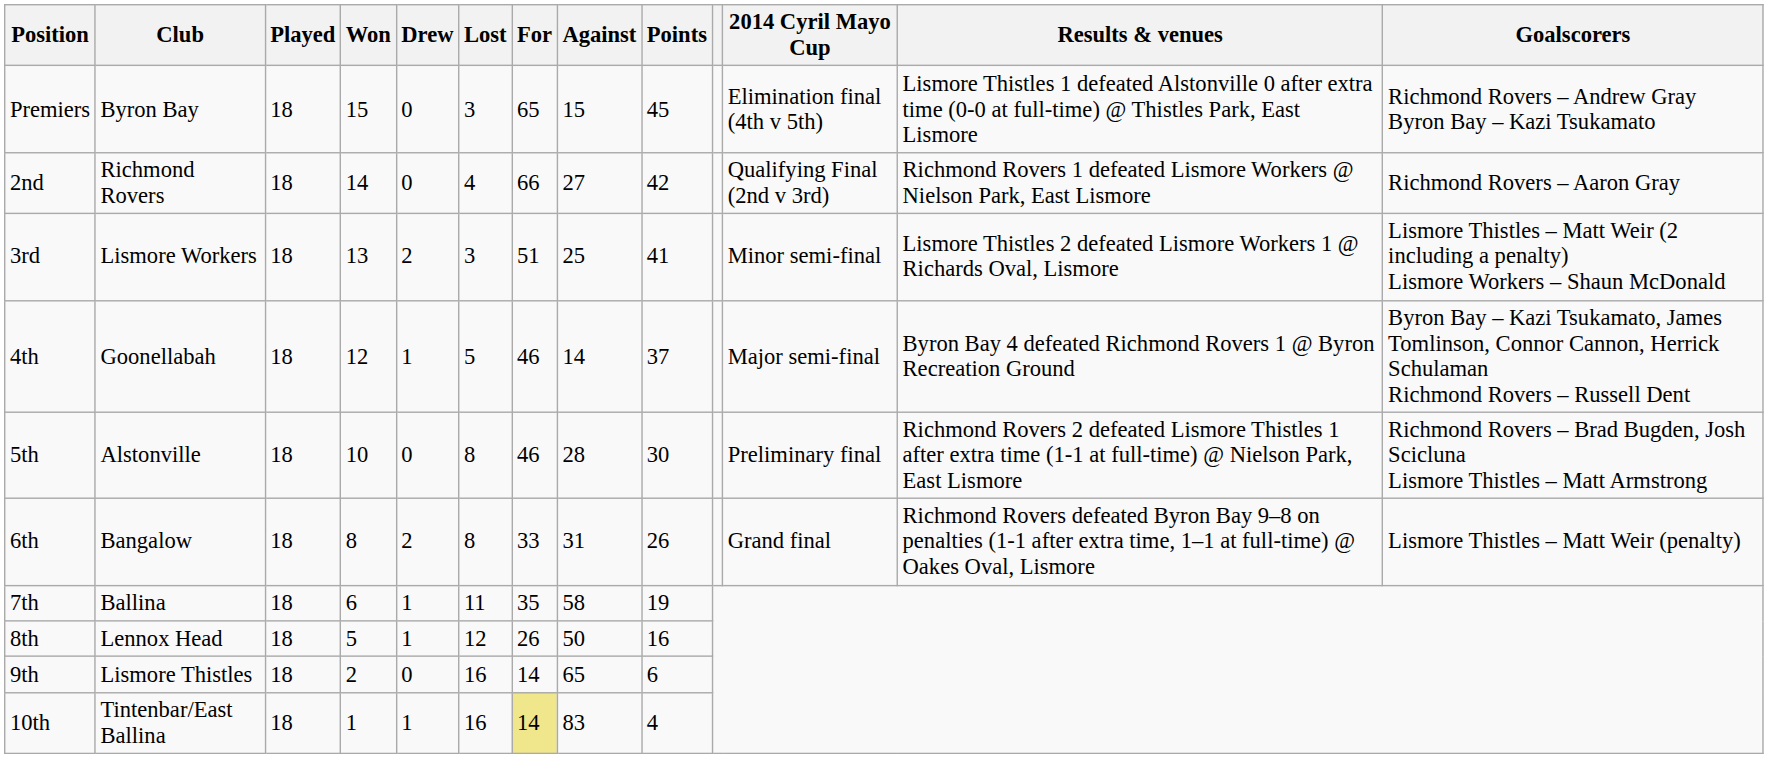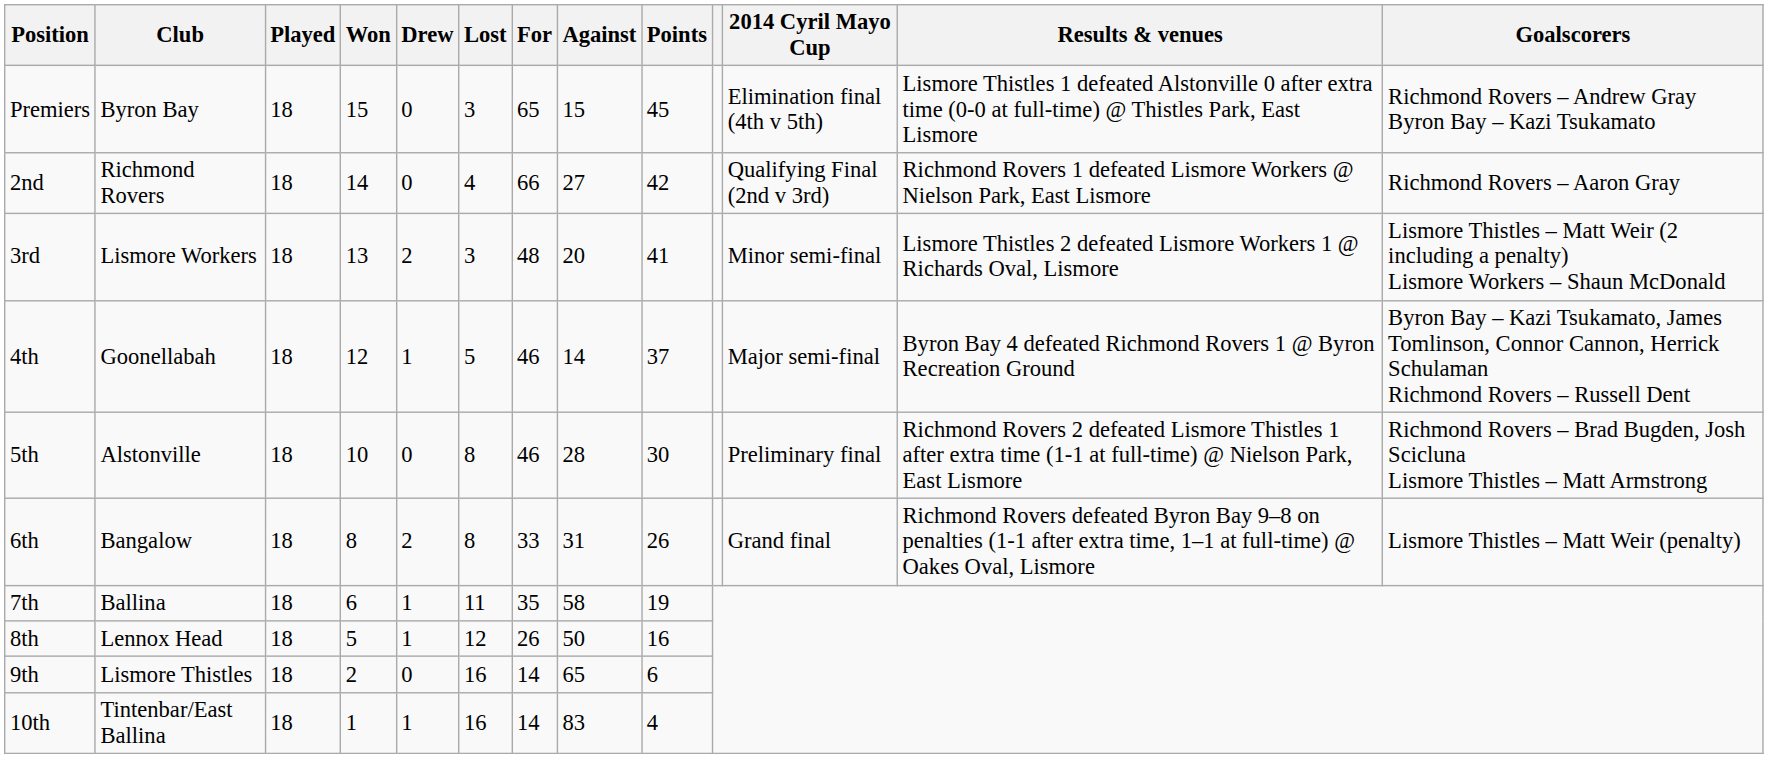 <table class="wikitable">
 <tr>
 <th>Position</th>
 <th>Club</th>
 <th>Played</th>
 <th>Won</th>
 <th>Drew</th>
 <th>Lost</th>
 <th>For</th>
 <th>Against</th>
 <th>Points</th>
 <th></th>
 <th>2014 Cyril Mayo Cup</th>
 <th>Results & venues</th>
 <th>Goalscorers</th>
 </tr>
 <tr>
 <td>Premiers</td>
 <td>Byron Bay</td>
 <td>18</td>
 <td>15</td>
 <td>0</td>
 <td>3</td>
 <td>65</td>
 <td>15</td>
 <td>45</td>
 <td></td>
 <td>Elimination final (4th v 5th)</td>
 <td>Lismore Thistles 1 defeated Alstonville 0 after extra time (0-0 at full-time) @ Thistles Park, East Lismore</td>
 <td>Richmond Rovers – Andrew Gray<br>Byron Bay – Kazi Tsukamato</td>
 </tr>
 <tr>
 <td>2nd</td>
 <td>Richmond Rovers</td>
 <td>18</td>
 <td>14</td>
 <td>0</td>
 <td>4</td>
 <td>66</td>
 <td>27</td>
 <td>42</td>
 <td></td>
 <td>Qualifying Final (2nd v 3rd)</td>
 <td>Richmond Rovers 1 defeated Lismore Workers @ Nielson Park, East Lismore</td>
 <td>Richmond Rovers – Aaron Gray</td>
 </tr>
 <tr>
 <td>3rd</td>
 <td>Lismore Workers</td>
 <td>18</td>
 <td>13</td>
 <td>2</td>
 <td>3</td>
-<td>51</td>
-<td>25</td>
+<td>48</td>
+<td>20</td>
 <td>41</td>
 <td></td>
 <td>Minor semi-final</td>
 <td>Lismore Thistles 2 defeated Lismore Workers 1 @ Richards Oval, Lismore</td>
 <td>Lismore Thistles – Matt Weir (2 including a penalty)<br>Lismore Workers – Shaun McDonald</td>
 </tr>
 <tr>
 <td>4th</td>
 <td>Goonellabah</td>
 <td>18</td>
 <td>12</td>
 <td>1</td>
 <td>5</td>
 <td>46</td>
 <td>14</td>
 <td>37</td>
 <td></td>
 <td>Major semi-final</td>
 <td>Byron Bay 4 defeated Richmond Rovers 1 @ Byron Recreation Ground</td>
 <td>Byron Bay – Kazi Tsukamato, James Tomlinson, Connor Cannon, Herrick Schulaman<br>Richmond Rovers – Russell Dent</td>
 </tr>
 <tr>
 <td>5th</td>
 <td>Alstonville</td>
 <td>18</td>
 <td>10</td>
 <td>0</td>
 <td>8</td>
 <td>46</td>
 <td>28</td>
 <td>30</td>
 <td></td>
 <td>Preliminary final</td>
 <td>Richmond Rovers 2 defeated Lismore Thistles 1 after extra time (1-1 at full-time) @ Nielson Park, East Lismore</td>
 <td>Richmond Rovers – Brad Bugden, Josh Scicluna<br>Lismore Thistles – Matt Armstrong</td>
 </tr>
 <tr>
 <td>6th</td>
 <td>Bangalow</td>
 <td>18</td>
 <td>8</td>
 <td>2</td>
 <td>8</td>
 <td>33</td>
 <td>31</td>
 <td>26</td>
 <td></td>
 <td>Grand final</td>
 <td>Richmond Rovers defeated Byron Bay 9–8 on penalties (1-1 after extra time, 1–1 at full-time) @ Oakes Oval, Lismore</td>
 <td>Lismore Thistles – Matt Weir (penalty)</td>
 </tr>
 <tr>
 <td>7th</td>
 <td>Ballina</td>
 <td>18</td>
 <td>6</td>
 <td>1</td>
 <td>11</td>
 <td>35</td>
 <td>58</td>
 <td>19</td>
 </tr>
 <tr>
 <td>8th</td>
 <td>Lennox Head</td>
 <td>18</td>
 <td>5</td>
 <td>1</td>
 <td>12</td>
 <td>26</td>
 <td>50</td>
 <td>16</td>
 </tr>
 <tr>
 <td>9th</td>
 <td>Lismore Thistles</td>
 <td>18</td>
 <td>2</td>
 <td>0</td>
 <td>16</td>
 <td>14</td>
 <td>65</td>
 <td>6</td>
 </tr>
 <tr>
 <td>10th</td>
 <td>Tintenbar/East Ballina</td>
 <td>18</td>
 <td>1</td>
 <td>1</td>
 <td>16</td>
-<td style="background: khaki;">14</td>
+<td>14</td>
 <td>83</td>
 <td>4</td>
 </tr>
 </table>
